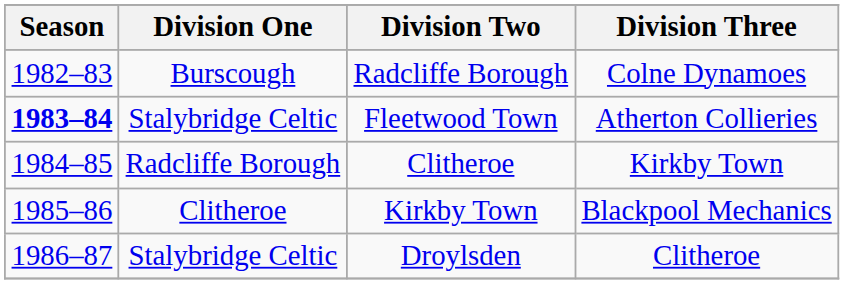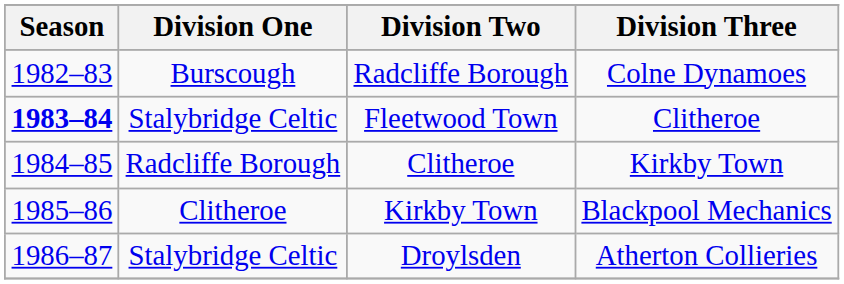 <table class="wikitable" style="text-align: center">
 <tr>
 </tr>
 <tr>
 <th>Season</th>
 <th>Division One</th>
 <th>Division Two</th>
 <th>Division Three</th>
 </tr>
 <tr>
 <td><a href='#'>1982–83</a></td>
 <td><a href='#'>Burscough</a></td>
 <td><a href='#'>Radcliffe Borough</a></td>
 <td><a href='#'>Colne Dynamoes</a></td>
 </tr>
 <tr>
 <td><strong><a href='#'>1983–84</a></strong></td>
 <td><a href='#'>Stalybridge Celtic</a></td>
 <td><a href='#'>Fleetwood Town</a></td>
-<td><a href='#'>Atherton Collieries</a></td>
+<td><a href='#'>Clitheroe</a></td>
 </tr>
 <tr>
 <td><a href='#'>1984–85</a></td>
 <td><a href='#'>Radcliffe Borough</a></td>
 <td><a href='#'>Clitheroe</a></td>
 <td><a href='#'>Kirkby Town</a></td>
 </tr>
 <tr>
 <td><a href='#'>1985–86</a></td>
 <td><a href='#'>Clitheroe</a></td>
 <td><a href='#'>Kirkby Town</a></td>
 <td><a href='#'>Blackpool Mechanics</a></td>
 </tr>
 <tr>
 <td><a href='#'>1986–87</a></td>
 <td><a href='#'>Stalybridge Celtic</a></td>
 <td><a href='#'>Droylsden</a></td>
-<td><a href='#'>Clitheroe</a></td>
+<td><a href='#'>Atherton Collieries</a></td>
 </tr>
 <tr>
 </tr>
 </table>
